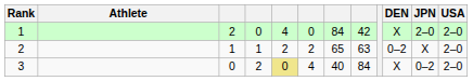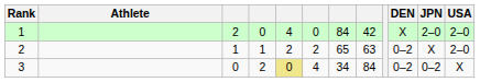 <table class="wikitable" style="text-align:center">
 <tr>
 <th>Rank</th>
 <th width=250>Athlete</th>
 <th width=30></th>
 <th width=30></th>
 <th width=30></th>
 <th width=30></th>
 <th width=30></th>
 <th width=30></th>
 <th rowspan=4></th>
 <th width=30>DEN</th>
 <th width=30>JPN</th>
 <th width=30>USA</th>
 </tr>
 <tr style="background-color:#ccffcc;">
 <td>1</td>
 <td align=left></td>
 <td>2</td>
 <td>0</td>
 <td>4</td>
 <td>0</td>
 <td>84</td>
 <td>42</td>
 <td>X</td>
 <td>2–0</td>
 <td>2–0</td>
 </tr>
 <tr>
 <td>2</td>
 <td align=left></td>
 <td>1</td>
 <td>1</td>
 <td>2</td>
 <td>2</td>
 <td>65</td>
 <td>63</td>
 <td>0–2</td>
 <td>X</td>
 <td>2–0</td>
 </tr>
 <tr>
 <td>3</td>
 <td align=left></td>
 <td>0</td>
 <td>2</td>
 <td style="background: khaki;">0</td>
 <td>4</td>
-<td>40</td>
+<td>34</td>
 <td>84</td>
+<td>0–2</td>
+<td>0–2</td>
 <td>X</td>
-<td>0–2</td>
-<td>2–0</td>
 </tr>
 </table>
